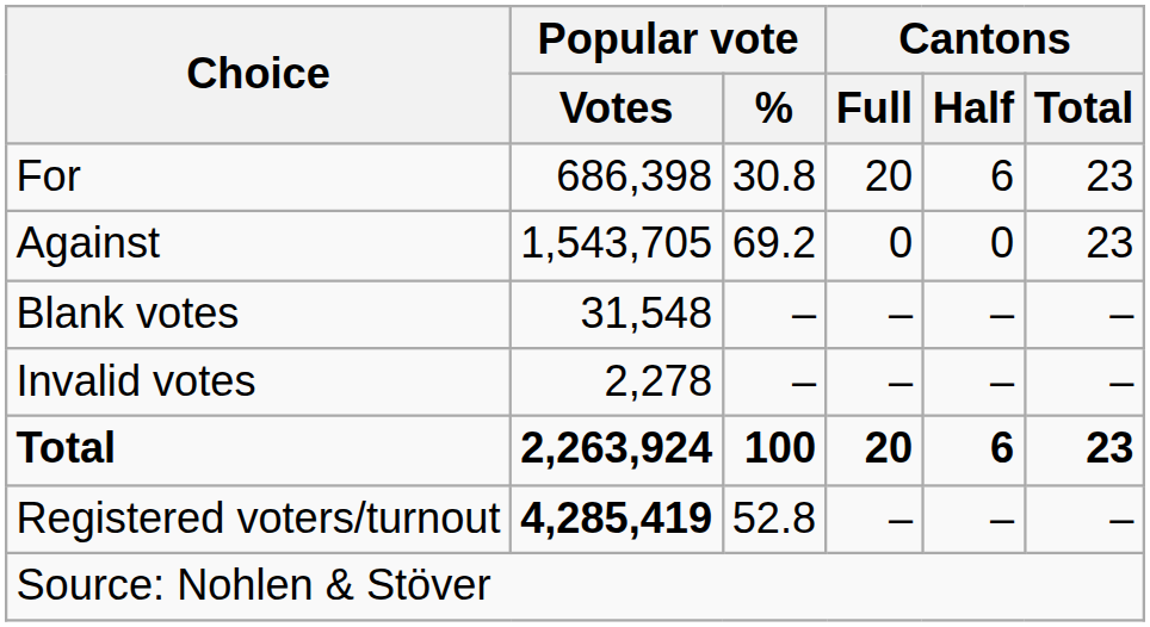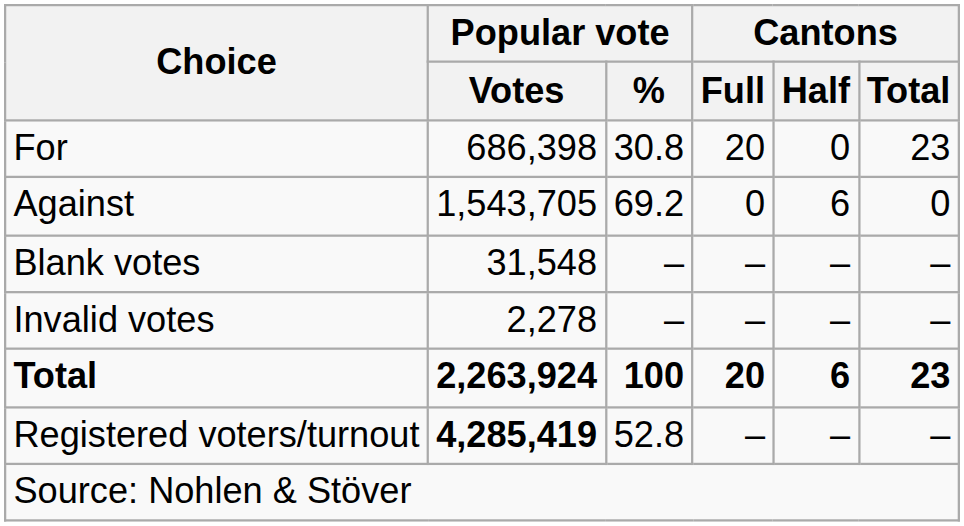 <table class=wikitable style=text-align:right>
 <tr>
 <th rowspan=2>Choice</th>
 <th colspan=2>Popular vote</th>
 <th colspan=3>Cantons</th>
 </tr>
 <tr>
 <th>Votes</th>
 <th>%</th>
 <th>Full</th>
 <th>Half</th>
 <th>Total</th>
 </tr>
 <tr>
 <td align=left>For</td>
 <td>686,398</td>
 <td>30.8</td>
 <td>20</td>
-<td>6</td>
+<td>0</td>
 <td>23</td>
 </tr>
 <tr>
 <td align=left>Against</td>
 <td>1,543,705</td>
 <td>69.2</td>
 <td>0</td>
+<td>6</td>
 <td>0</td>
-<td>23</td>
 </tr>
 <tr>
 <td align=left>Blank votes</td>
 <td>31,548</td>
 <td>–</td>
 <td>–</td>
 <td>–</td>
 <td>–</td>
 </tr>
 <tr>
 <td align=left>Invalid votes</td>
 <td>2,278</td>
 <td>–</td>
 <td>–</td>
 <td>–</td>
 <td>–</td>
 </tr>
 <tr>
 <td align=left><strong>Total</strong></td>
 <td><strong>2,263,924</strong></td>
 <td><strong>100</strong></td>
 <td><strong>20</strong></td>
 <td><strong>6</strong></td>
 <td><strong>23</strong></td>
 </tr>
 <tr>
 <td align=left>Registered voters/turnout</td>
 <td><strong>4,285,419</strong></td>
 <td>52.8</td>
 <td>–</td>
 <td>–</td>
 <td>–</td>
 </tr>
 <tr>
 <td align=left colspan=11>Source: Nohlen & Stöver</td>
 </tr>
 </table>
